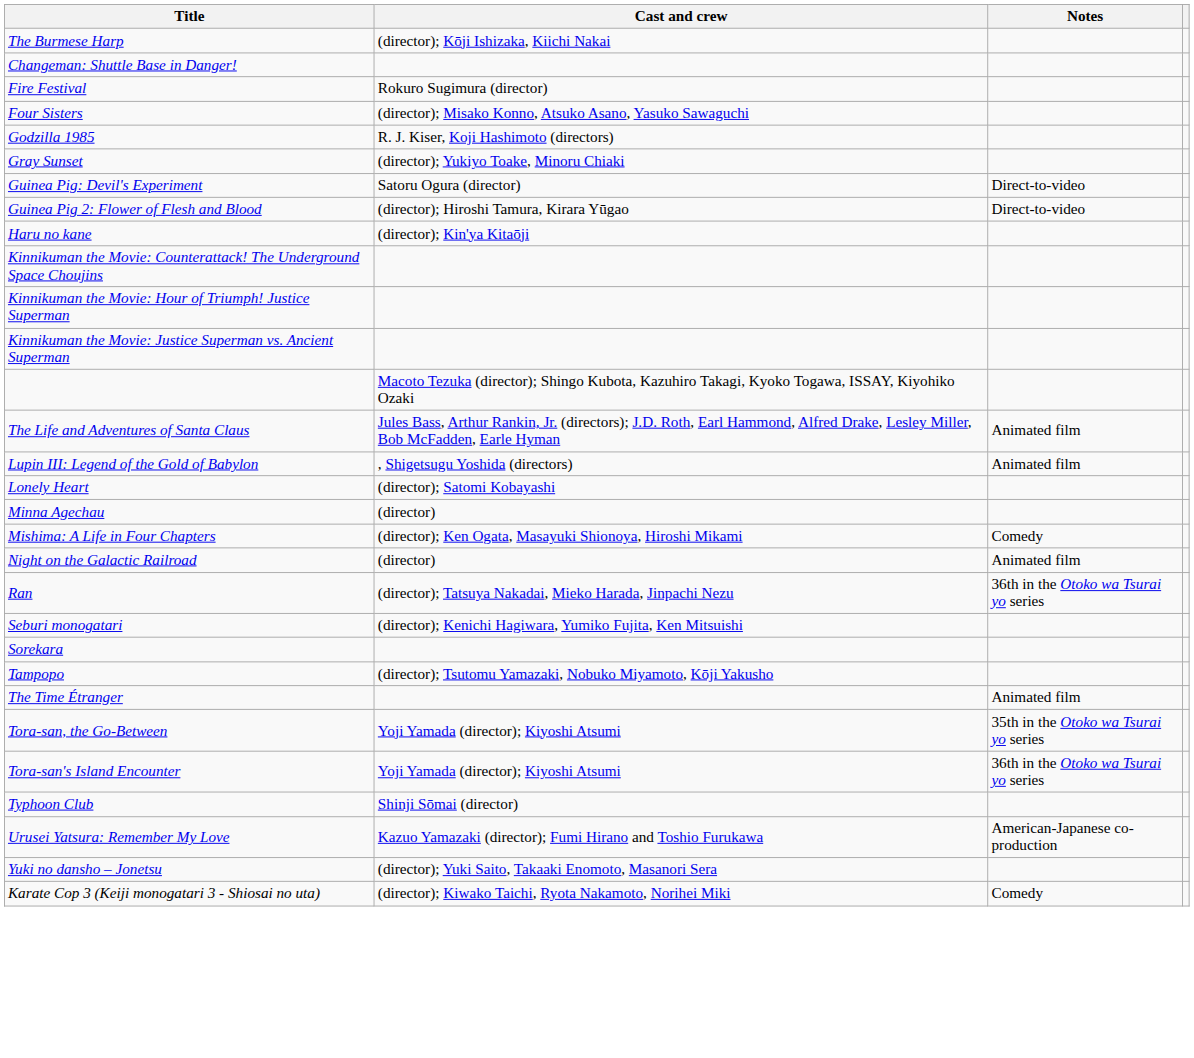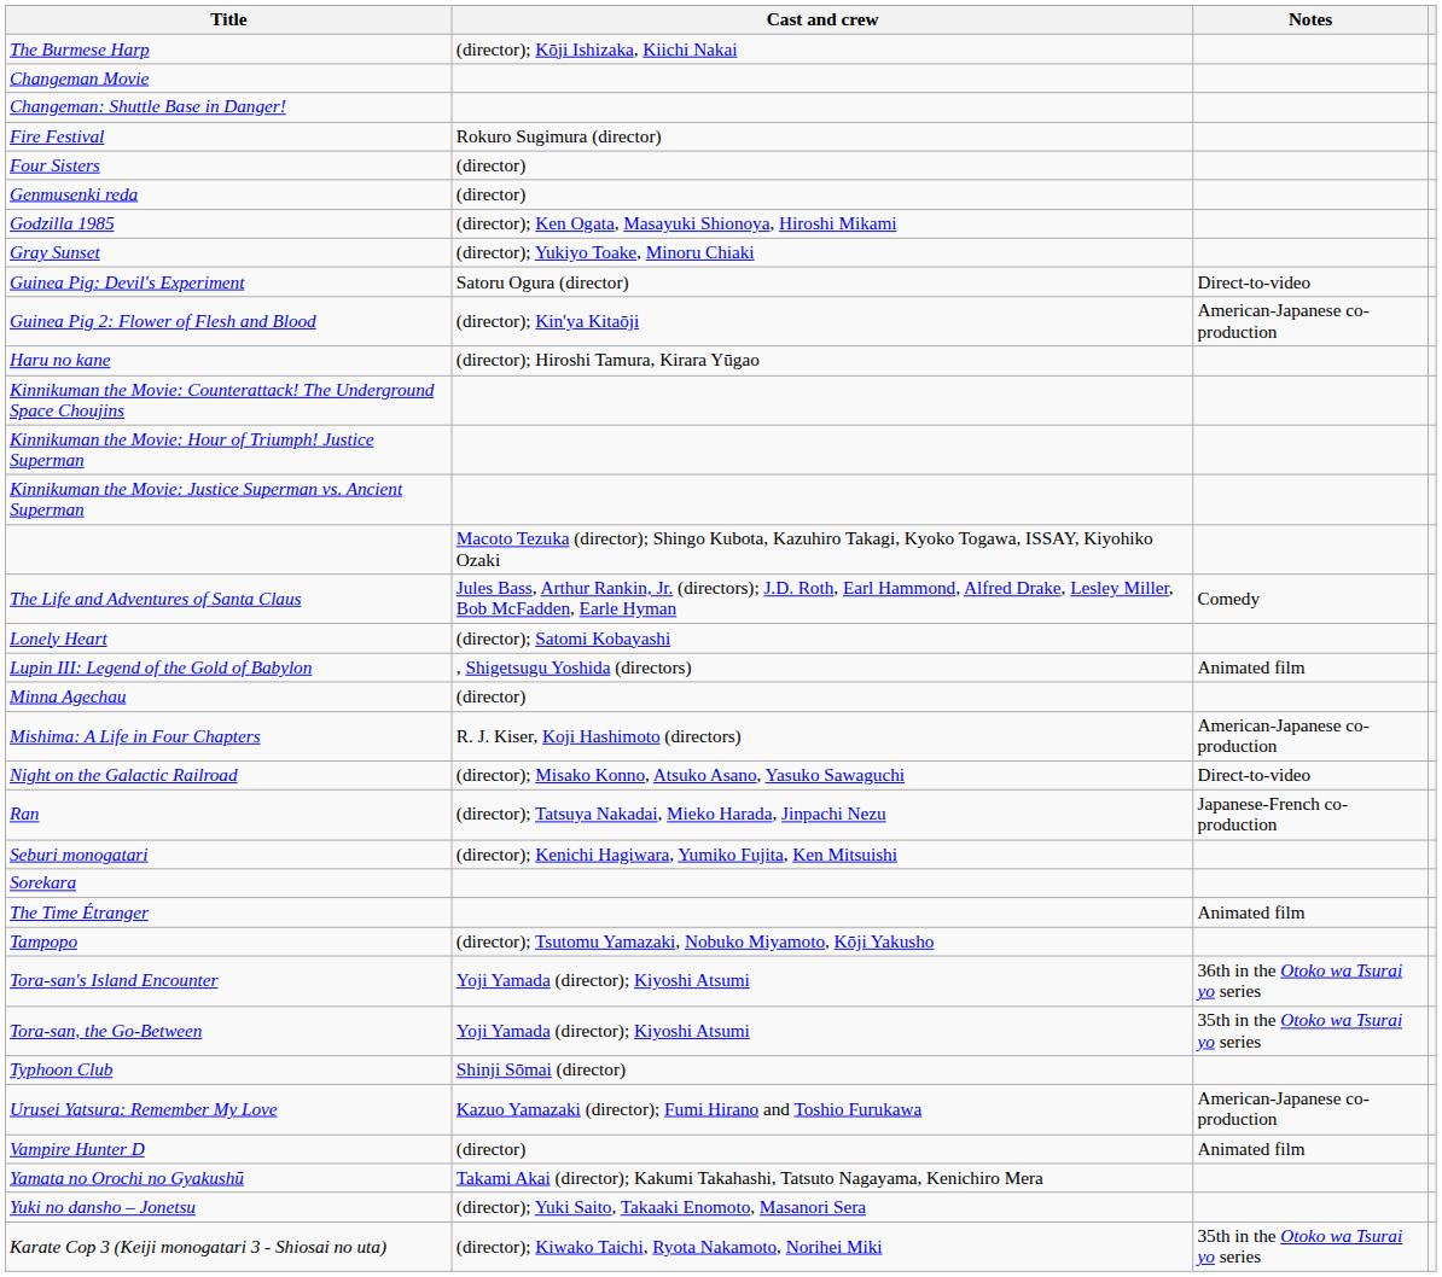 <table class="wikitable sortable">
 <tr>
 <th>Title</th>
 <th>Cast and crew</th>
 <th class=unsortable>Notes</th>
 <th class=unsortable></th>
 </tr>
 <tr>
 <td><em><a href='#'>The Burmese Harp</a></em></td>
 <td> (director); <a href='#'>Kōji Ishizaka</a>, <a href='#'>Kiichi Nakai</a></td>
+<td></td>
+<td></td>
+</tr>
+<tr>
+<td><em><a href='#'>Changeman Movie</a></em></td>
+<td></td>
 <td></td>
 <td></td>
 </tr>
 <tr>
 <td><em><a href='#'>Changeman: Shuttle Base in Danger!</a></em></td>
 <td></td>
 <td></td>
 <td></td>
 </tr>
 <tr>
 <td><em><a href='#'>Fire Festival</a></em></td>
 <td>Rokuro Sugimura (director)</td>
 <td></td>
 <td></td>
 </tr>
 <tr>
 <td><em><a href='#'>Four Sisters</a></em></td>
-<td> (director); <a href='#'>Misako Konno</a>, <a href='#'>Atsuko Asano</a>, <a href='#'>Yasuko Sawaguchi</a></td>
+<td> (director)</td>
+<td></td>
+<td></td>
+</tr>
+<tr>
+<td><em><a href='#'>Genmusenki reda</a></em></td>
+<td> (director)</td>
 <td></td>
 <td></td>
 </tr>
 <tr>
 <td><em><a href='#'>Godzilla 1985</a></em></td>
-<td>R. J. Kiser, <a href='#'>Koji Hashimoto</a> (directors)</td>
+<td> (director); <a href='#'>Ken Ogata</a>, <a href='#'>Masayuki Shionoya</a>, <a href='#'>Hiroshi Mikami</a></td>
 <td></td>
 <td></td>
 </tr>
 <tr>
 <td><em><a href='#'>Gray Sunset</a></em></td>
 <td> (director); <a href='#'>Yukiyo Toake</a>, <a href='#'>Minoru Chiaki</a></td>
 <td></td>
 <td></td>
 </tr>
 <tr>
 <td><em><a href='#'>Guinea Pig: Devil's Experiment</a></em></td>
 <td>Satoru Ogura (director)</td>
 <td>Direct-to-video</td>
 <td></td>
 </tr>
 <tr>
 <td><em><a href='#'>Guinea Pig 2: Flower of Flesh and Blood</a></em></td>
-<td> (director); Hiroshi Tamura, Kirara Yūgao</td>
-<td>Direct-to-video</td>
+<td> (director); <a href='#'>Kin'ya Kitaōji</a></td>
+<td>American-Japanese co-production</td>
 <td></td>
 </tr>
 <tr>
 <td><em><a href='#'>Haru no kane</a></em></td>
-<td> (director); <a href='#'>Kin'ya Kitaōji</a></td>
+<td> (director); Hiroshi Tamura, Kirara Yūgao</td>
 <td></td>
 <td></td>
 </tr>
 <tr>
 <td><em><a href='#'>Kinnikuman the Movie: Counterattack! The Underground Space Choujins</a></em></td>
 <td></td>
 <td></td>
 <td></td>
 </tr>
 <tr>
 <td><em><a href='#'>Kinnikuman the Movie: Hour of Triumph! Justice Superman</a></em></td>
 <td></td>
 <td></td>
 <td></td>
 </tr>
 <tr>
 <td><em><a href='#'>Kinnikuman the Movie: Justice Superman vs. Ancient Superman</a></em></td>
 <td></td>
 <td></td>
 <td></td>
 </tr>
 <tr>
 <td><em></em></td>
 <td><a href='#'>Macoto Tezuka</a> (director); Shingo Kubota, Kazuhiro Takagi, Kyoko Togawa, ISSAY, Kiyohiko Ozaki</td>
 <td></td>
 <td></td>
 </tr>
 <tr>
 <td><em><a href='#'>The Life and Adventures of Santa Claus</a></em></td>
 <td><a href='#'>Jules Bass</a>, <a href='#'>Arthur Rankin, Jr.</a> (directors); <a href='#'>J.D. Roth</a>, <a href='#'>Earl Hammond</a>, <a href='#'>Alfred Drake</a>, <a href='#'>Lesley Miller</a>, <a href='#'>Bob McFadden</a>, <a href='#'>Earle Hyman</a></td>
-<td>Animated film</td>
+<td>Comedy</td>
+<td></td>
+</tr>
+<tr>
+<td><em><a href='#'>Lonely Heart</a></em></td>
+<td> (director); <a href='#'>Satomi Kobayashi</a></td>
+<td></td>
 <td></td>
 </tr>
 <tr>
 <td><em><a href='#'>Lupin III: Legend of the Gold of Babylon</a></em></td>
 <td>, <a href='#'>Shigetsugu Yoshida</a> (directors)</td>
 <td>Animated film</td>
-<td></td>
-</tr>
-<tr>
-<td><em><a href='#'>Lonely Heart</a></em></td>
-<td> (director); <a href='#'>Satomi Kobayashi</a></td>
-<td></td>
 <td></td>
 </tr>
 <tr>
 <td><em><a href='#'>Minna Agechau</a></em></td>
 <td> (director)</td>
 <td></td>
 <td></td>
 </tr>
 <tr>
 <td><em><a href='#'>Mishima: A Life in Four Chapters</a></em></td>
-<td> (director); <a href='#'>Ken Ogata</a>, <a href='#'>Masayuki Shionoya</a>, <a href='#'>Hiroshi Mikami</a></td>
-<td>Comedy</td>
+<td>R. J. Kiser, <a href='#'>Koji Hashimoto</a> (directors)</td>
+<td>American-Japanese co-production</td>
 <td></td>
 </tr>
 <tr>
 <td><em><a href='#'>Night on the Galactic Railroad</a></em></td>
-<td> (director)</td>
-<td>Animated film</td>
+<td> (director); <a href='#'>Misako Konno</a>, <a href='#'>Atsuko Asano</a>, <a href='#'>Yasuko Sawaguchi</a></td>
+<td>Direct-to-video</td>
 <td></td>
 </tr>
 <tr>
 <td><em><a href='#'>Ran</a></em></td>
 <td> (director); <a href='#'>Tatsuya Nakadai</a>, <a href='#'>Mieko Harada</a>, <a href='#'>Jinpachi Nezu</a></td>
-<td>36th in the <em><a href='#'>Otoko wa Tsurai yo</a></em> series</td>
+<td>Japanese-French co-production</td>
 <td></td>
 </tr>
 <tr>
 <td><em><a href='#'>Seburi monogatari</a></em></td>
 <td> (director); <a href='#'>Kenichi Hagiwara</a>, <a href='#'>Yumiko Fujita</a>, <a href='#'>Ken Mitsuishi</a></td>
 <td></td>
 <td></td>
 </tr>
 <tr>
 <td><em><a href='#'>Sorekara</a></em></td>
 <td></td>
 <td></td>
 <td></td>
 </tr>
 <tr>
+<td><em><a href='#'>The Time Étranger</a></em></td>
+<td></td>
+<td>Animated film</td>
+<td></td>
+</tr>
+<tr>
 <td><em><a href='#'>Tampopo</a></em></td>
 <td> (director); <a href='#'>Tsutomu Yamazaki</a>, <a href='#'>Nobuko Miyamoto</a>, <a href='#'>Kōji Yakusho</a></td>
 <td></td>
 <td></td>
 </tr>
 <tr>
-<td><em><a href='#'>The Time Étranger</a></em></td>
-<td></td>
-<td>Animated film</td>
+<td><em><a href='#'>Tora-san's Island Encounter</a></em></td>
+<td><a href='#'>Yoji Yamada</a> (director); <a href='#'>Kiyoshi Atsumi</a></td>
+<td>36th in the <em><a href='#'>Otoko wa Tsurai yo</a></em> series</td>
 <td></td>
 </tr>
 <tr>
 <td><em><a href='#'>Tora-san, the Go-Between</a></em></td>
 <td><a href='#'>Yoji Yamada</a> (director); <a href='#'>Kiyoshi Atsumi</a></td>
 <td>35th in the <em><a href='#'>Otoko wa Tsurai yo</a></em> series</td>
-<td></td>
-</tr>
-<tr>
-<td><em><a href='#'>Tora-san's Island Encounter</a></em></td>
-<td><a href='#'>Yoji Yamada</a> (director); <a href='#'>Kiyoshi Atsumi</a></td>
-<td>36th in the <em><a href='#'>Otoko wa Tsurai yo</a></em> series</td>
 <td></td>
 </tr>
 <tr>
 <td><em><a href='#'>Typhoon Club</a></em></td>
 <td><a href='#'>Shinji Sōmai</a> (director)</td>
 <td></td>
 <td></td>
 </tr>
 <tr>
 <td><em><a href='#'>Urusei Yatsura: Remember My Love</a></em></td>
 <td><a href='#'>Kazuo Yamazaki</a> (director); <a href='#'>Fumi Hirano</a> and <a href='#'>Toshio Furukawa</a></td>
 <td>American-Japanese co-production</td>
 <td></td>
 </tr>
 <tr>
+<td><em><a href='#'>Vampire Hunter D</a></em></td>
+<td> (director)</td>
+<td>Animated film</td>
+<td></td>
+</tr>
+<tr>
+<td><em><a href='#'>Yamata no Orochi no Gyakushū</a></em></td>
+<td><a href='#'>Takami Akai</a> (director); Kakumi Takahashi, Tatsuto Nagayama, Kenichiro Mera</td>
+<td></td>
+<td></td>
+</tr>
+<tr>
 <td><em><a href='#'>Yuki no dansho – Jonetsu</a></em></td>
 <td> (director); <a href='#'>Yuki Saito</a>, <a href='#'>Takaaki Enomoto</a>, <a href='#'>Masanori Sera</a></td>
 <td></td>
 <td></td>
 </tr>
 <tr>
 <td><em>Karate Cop 3 (Keiji monogatari 3 - Shiosai no uta)</em></td>
 <td> (director); <a href='#'>Kiwako Taichi</a>, <a href='#'>Ryota Nakamoto</a>, <a href='#'>Norihei Miki</a></td>
-<td>Comedy</td>
+<td>35th in the <em><a href='#'>Otoko wa Tsurai yo</a></em> series</td>
 <td></td>
 </tr>
 </table>
